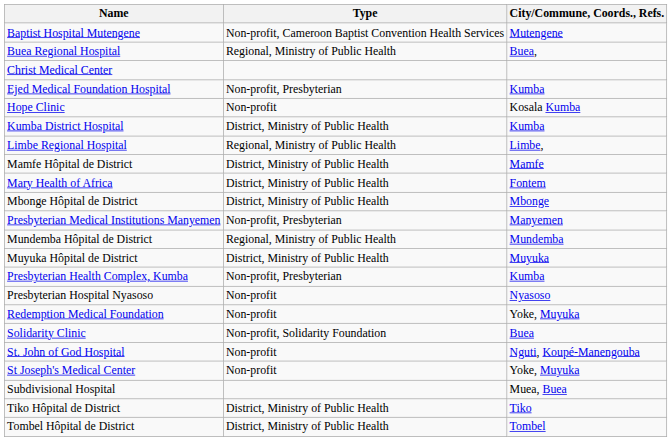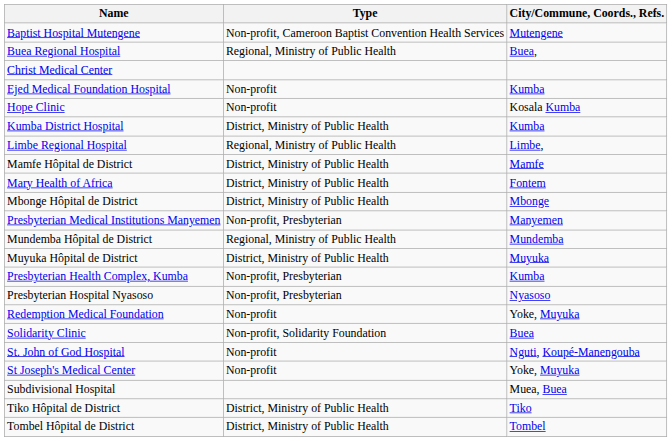 <table class="wikitable sortable">
 <tr>
 <th>Name</th>
 <th>Type</th>
 <th>City/Commune, Coords., Refs.</th>
 </tr>
 <tr>
 <td><a href='#'>Baptist Hospital Mutengene</a></td>
 <td>Non-profit, Cameroon Baptist Convention Health Services</td>
 <td><a href='#'>Mutengene</a></td>
 </tr>
 <tr>
 <td><a href='#'>Buea Regional Hospital</a></td>
 <td>Regional, Ministry of Public Health</td>
 <td><a href='#'>Buea</a>, <small></small></td>
 </tr>
 <tr>
 <td><a href='#'>Christ Medical Center</a></td>
 <td></td>
 <td></td>
 </tr>
 <tr>
 <td><a href='#'>Ejed Medical Foundation Hospital</a></td>
-<td>Non-profit, Presbyterian</td>
+<td>Non-profit</td>
 <td><a href='#'>Kumba</a></td>
 </tr>
 <tr>
 <td><a href='#'>Hope Clinic</a></td>
 <td>Non-profit</td>
 <td>Kosala <a href='#'>Kumba</a></td>
 </tr>
 <tr>
 <td><a href='#'>Kumba District Hospital</a></td>
 <td>District, Ministry of Public Health</td>
 <td><a href='#'>Kumba</a></td>
 </tr>
 <tr>
 <td><a href='#'>Limbe Regional Hospital</a></td>
 <td>Regional, Ministry of Public Health</td>
 <td><a href='#'>Limbe</a>, <small></small></td>
 </tr>
 <tr>
 <td>Mamfe Hôpital de District</td>
 <td>District, Ministry of Public Health</td>
 <td><a href='#'>Mamfe</a></td>
 </tr>
 <tr>
 <td><a href='#'>Mary Health of Africa</a></td>
 <td>District, Ministry of Public Health</td>
 <td><a href='#'>Fontem</a></td>
 </tr>
 <tr>
 <td>Mbonge Hôpital de District</td>
 <td>District, Ministry of Public Health</td>
 <td><a href='#'>Mbonge</a></td>
 </tr>
 <tr>
 <td><a href='#'>Presbyterian Medical Institutions Manyemen</a></td>
 <td>Non-profit, Presbyterian</td>
 <td><a href='#'>Manyemen</a></td>
 </tr>
 <tr>
 <td>Mundemba Hôpital de District</td>
 <td>Regional, Ministry of Public Health</td>
 <td><a href='#'>Mundemba</a></td>
 </tr>
 <tr>
 <td>Muyuka Hôpital de District</td>
 <td>District, Ministry of Public Health</td>
 <td><a href='#'>Muyuka</a></td>
 </tr>
 <tr>
 <td><a href='#'>Presbyterian Health Complex, Kumba</a></td>
 <td>Non-profit, Presbyterian</td>
 <td><a href='#'>Kumba</a></td>
 </tr>
 <tr>
 <td>Presbyterian Hospital Nyasoso</td>
-<td>Non-profit</td>
+<td>Non-profit, Presbyterian</td>
 <td><a href='#'>Nyasoso</a></td>
 </tr>
 <tr>
 <td><a href='#'>Redemption Medical Foundation</a></td>
 <td>Non-profit</td>
 <td>Yoke, <a href='#'>Muyuka</a></td>
 </tr>
 <tr>
 <td><a href='#'>Solidarity Clinic</a></td>
 <td>Non-profit, Solidarity Foundation</td>
 <td><a href='#'>Buea</a></td>
 </tr>
 <tr>
 <td><a href='#'>St. John of God Hospital</a></td>
 <td>Non-profit</td>
 <td><a href='#'>Nguti</a>, <a href='#'>Koupé-Manengouba</a></td>
 </tr>
 <tr>
 <td><a href='#'>St Joseph's Medical Center</a></td>
 <td>Non-profit</td>
 <td>Yoke, <a href='#'>Muyuka</a></td>
 </tr>
 <tr>
 <td>Subdivisional Hospital</td>
 <td></td>
 <td>Muea, <a href='#'>Buea</a></td>
 </tr>
 <tr>
 <td>Tiko Hôpital de District</td>
 <td>District, Ministry of Public Health</td>
 <td><a href='#'>Tiko</a></td>
 </tr>
 <tr>
 <td>Tombel Hôpital de District</td>
 <td>District, Ministry of Public Health</td>
 <td><a href='#'>Tombel</a></td>
 </tr>
 </table>
